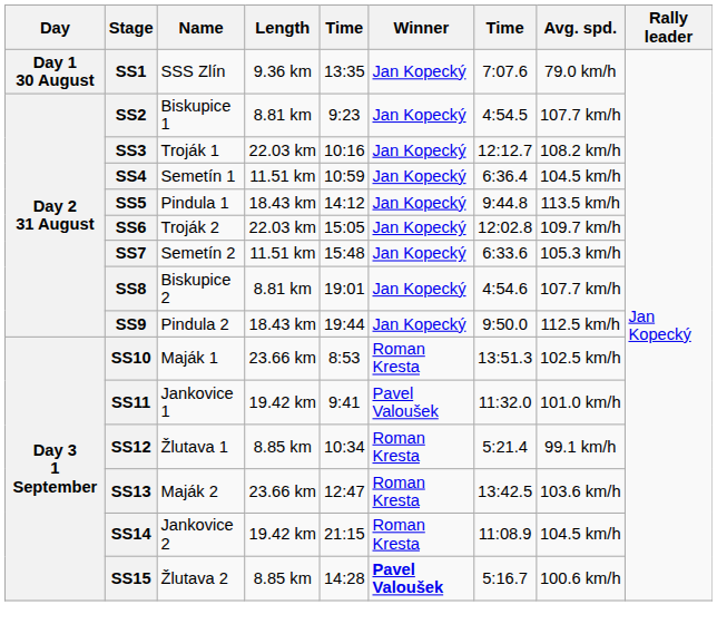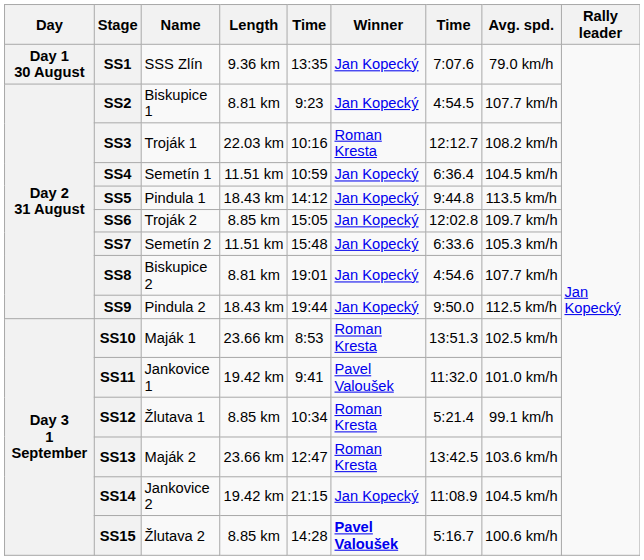 <table class="wikitable"  style="width:100%; text-align:center; font-size:90%; max-width:950px;">
 <tr>
 <th>Day</th>
 <th>Stage</th>
 <th>Name</th>
 <th>Length</th>
 <th>Time</th>
 <th>Winner</th>
 <th>Time</th>
 <th>Avg. spd.</th>
 <th>Rally leader</th>
 </tr>
 <tr>
 <th rowspan=1>Day 1<br>30 August</th>
 <th>SS1</th>
 <td align=left>SSS Zlín</td>
 <td>9.36 km</td>
 <td>13:35</td>
 <td align=left> <a href='#'>Jan Kopecký</a></td>
 <td>7:07.6</td>
 <td>79.0 km/h</td>
 <td style="text-align:left;" rowspan="15"> <a href='#'>Jan Kopecký</a></td>
 </tr>
 <tr>
 <th rowspan=8>Day 2<br>31 August</th>
 <th>SS2</th>
 <td align=left>Biskupice 1</td>
 <td>8.81 km</td>
 <td>9:23</td>
 <td align=left> <a href='#'>Jan Kopecký</a></td>
 <td>4:54.5</td>
 <td>107.7 km/h</td>
 </tr>
 <tr>
 <th>SS3</th>
 <td align=left>Troják 1</td>
 <td>22.03 km</td>
 <td>10:16</td>
-<td align=left> <a href='#'>Jan Kopecký</a></td>
+<td align=left> <a href='#'>Roman Kresta</a></td>
 <td>12:12.7</td>
 <td>108.2 km/h</td>
 </tr>
 <tr>
 <th>SS4</th>
 <td align=left>Semetín 1</td>
 <td>11.51 km</td>
 <td>10:59</td>
 <td align=left> <a href='#'>Jan Kopecký</a></td>
 <td>6:36.4</td>
 <td>104.5 km/h</td>
 </tr>
 <tr>
 <th>SS5</th>
 <td align=left>Pindula 1</td>
 <td>18.43 km</td>
 <td>14:12</td>
 <td align=left> <a href='#'>Jan Kopecký</a></td>
 <td>9:44.8</td>
 <td>113.5 km/h</td>
 </tr>
 <tr>
 <th>SS6</th>
 <td align=left>Troják 2</td>
-<td>22.03 km</td>
+<td>8.85 km</td>
 <td>15:05</td>
 <td align=left> <a href='#'>Jan Kopecký</a></td>
 <td>12:02.8</td>
 <td>109.7 km/h</td>
 </tr>
 <tr>
 <th>SS7</th>
 <td align=left>Semetín 2</td>
 <td>11.51 km</td>
 <td>15:48</td>
 <td align=left> <a href='#'>Jan Kopecký</a></td>
 <td>6:33.6</td>
 <td>105.3 km/h</td>
 </tr>
 <tr>
 <th>SS8</th>
 <td align=left>Biskupice 2</td>
 <td>8.81 km</td>
 <td>19:01</td>
 <td align=left> <a href='#'>Jan Kopecký</a></td>
 <td>4:54.6</td>
 <td>107.7 km/h</td>
 </tr>
 <tr>
 <th>SS9</th>
 <td align=left>Pindula 2</td>
 <td>18.43 km</td>
 <td>19:44</td>
 <td align=left> <a href='#'>Jan Kopecký</a></td>
 <td>9:50.0</td>
 <td>112.5 km/h</td>
 </tr>
 <tr>
 <th rowspan=6>Day 3<br>1 September</th>
 <th>SS10</th>
 <td align=left>Maják 1</td>
 <td>23.66 km</td>
 <td>8:53</td>
 <td align=left> <a href='#'>Roman Kresta</a></td>
 <td>13:51.3</td>
 <td>102.5 km/h</td>
 </tr>
 <tr>
 <th>SS11</th>
 <td align=left>Jankovice 1</td>
 <td>19.42 km</td>
 <td>9:41</td>
 <td align=left> <a href='#'>Pavel Valoušek</a></td>
 <td>11:32.0</td>
 <td>101.0 km/h</td>
 </tr>
 <tr>
 <th>SS12</th>
 <td align=left>Žlutava 1</td>
 <td>8.85 km</td>
 <td>10:34</td>
 <td align=left> <a href='#'>Roman Kresta</a></td>
 <td>5:21.4</td>
 <td>99.1 km/h</td>
 </tr>
 <tr>
 <th>SS13</th>
 <td align=left>Maják 2</td>
 <td>23.66 km</td>
 <td>12:47</td>
 <td align=left> <a href='#'>Roman Kresta</a></td>
 <td>13:42.5</td>
 <td>103.6 km/h</td>
 </tr>
 <tr>
 <th>SS14</th>
 <td align=left>Jankovice 2</td>
 <td>19.42 km</td>
 <td>21:15</td>
-<td align=left> <a href='#'>Roman Kresta</a></td>
+<td align=left> <a href='#'>Jan Kopecký</a></td>
 <td>11:08.9</td>
 <td>104.5 km/h</td>
 </tr>
 <tr>
 <th>SS15</th>
 <td align=left>Žlutava 2</td>
 <td>8.85 km</td>
 <td>14:28</td>
 <td align=left><strong> <a href='#'>Pavel Valoušek</a></strong></td>
 <td>5:16.7</td>
 <td>100.6 km/h</td>
 </tr>
 </table>
